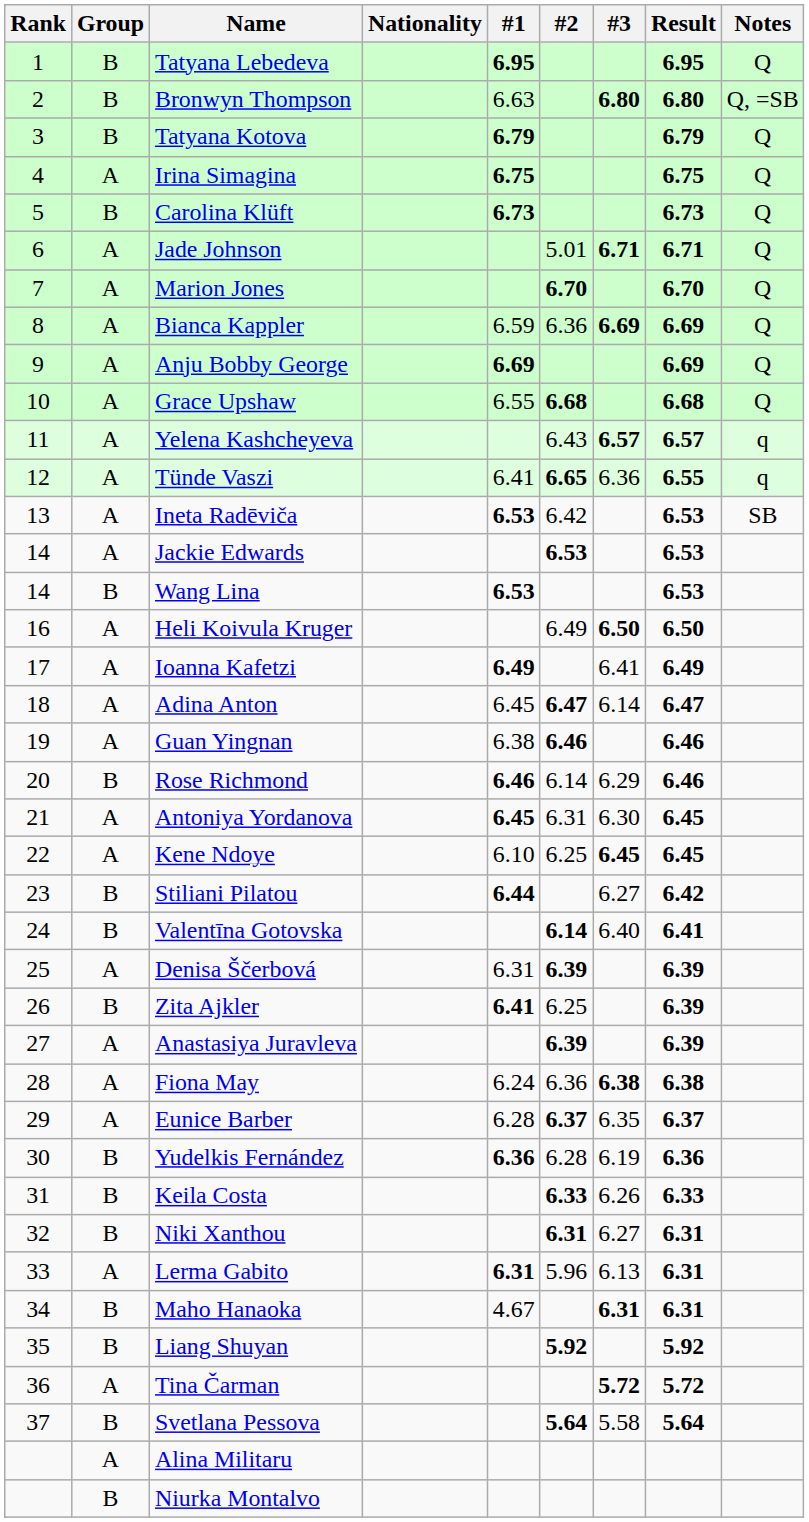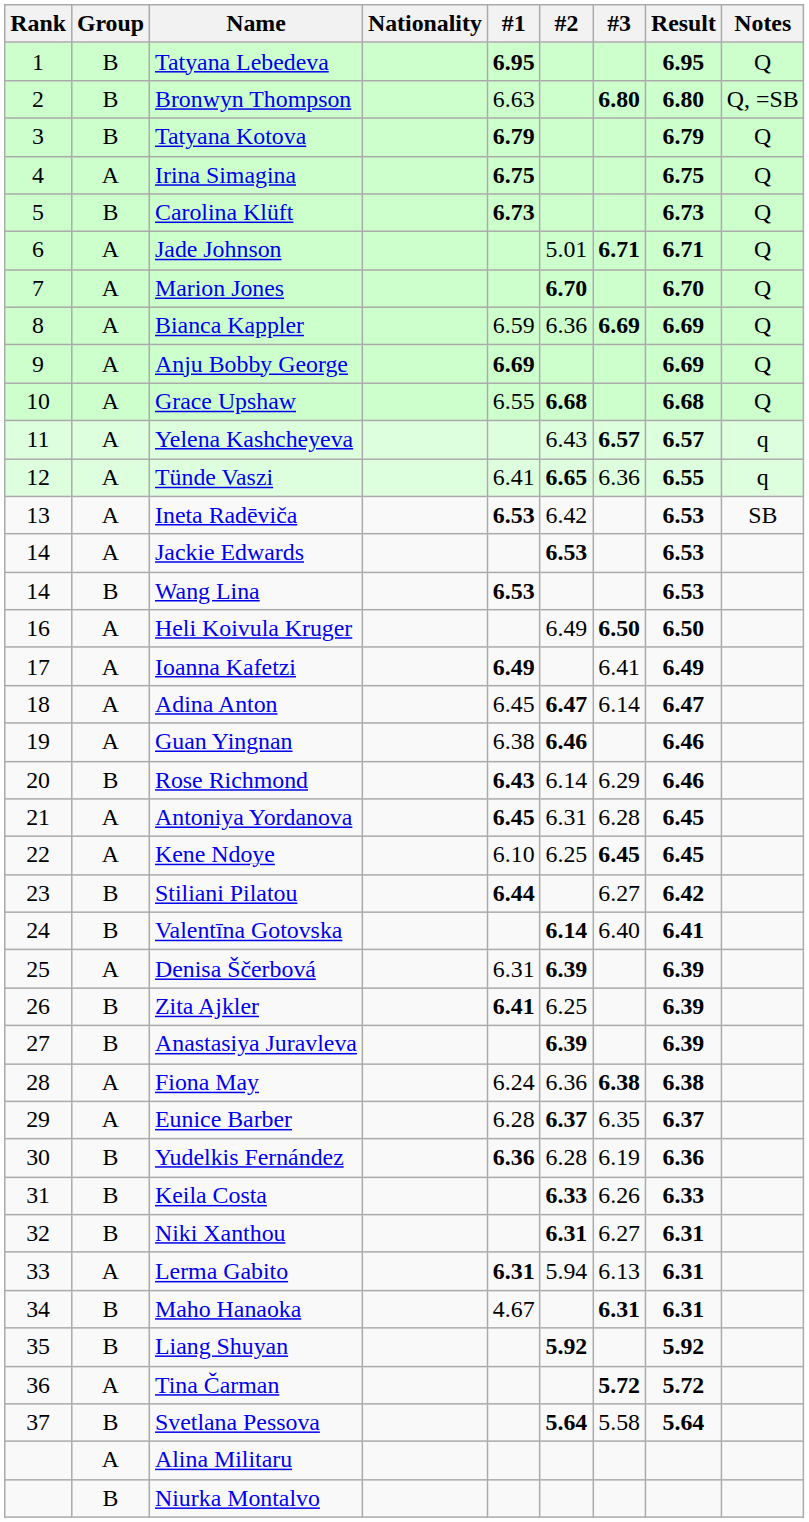 <table class="wikitable sortable" style="text-align:center">
 <tr>
 <th>Rank</th>
 <th>Group</th>
 <th>Name</th>
 <th>Nationality</th>
 <th>#1</th>
 <th>#2</th>
 <th>#3</th>
 <th>Result</th>
 <th>Notes</th>
 </tr>
 <tr bgcolor=ccffcc>
 <td>1</td>
 <td>B</td>
 <td align="left"><a href='#'>Tatyana Lebedeva</a></td>
 <td align="left"></td>
 <td><strong>6.95</strong></td>
 <td></td>
 <td></td>
 <td><strong>6.95</strong></td>
 <td>Q</td>
 </tr>
 <tr bgcolor=ccffcc>
 <td>2</td>
 <td>B</td>
 <td align="left"><a href='#'>Bronwyn Thompson</a></td>
 <td align="left"></td>
 <td>6.63</td>
 <td></td>
 <td><strong>6.80</strong></td>
 <td><strong>6.80</strong></td>
 <td>Q, =SB</td>
 </tr>
 <tr bgcolor=ccffcc>
 <td>3</td>
 <td>B</td>
 <td align="left"><a href='#'>Tatyana Kotova</a></td>
 <td align="left"></td>
 <td><strong>6.79</strong></td>
 <td></td>
 <td></td>
 <td><strong>6.79</strong></td>
 <td>Q</td>
 </tr>
 <tr bgcolor=ccffcc>
 <td>4</td>
 <td>A</td>
 <td align="left"><a href='#'>Irina Simagina</a></td>
 <td align="left"></td>
 <td><strong>6.75</strong></td>
 <td></td>
 <td></td>
 <td><strong>6.75</strong></td>
 <td>Q</td>
 </tr>
 <tr bgcolor=ccffcc>
 <td>5</td>
 <td>B</td>
 <td align="left"><a href='#'>Carolina Klüft</a></td>
 <td align="left"></td>
 <td><strong>6.73</strong></td>
 <td></td>
 <td></td>
 <td><strong>6.73</strong></td>
 <td>Q</td>
 </tr>
 <tr bgcolor=ccffcc>
 <td>6</td>
 <td>A</td>
 <td align="left"><a href='#'>Jade Johnson</a></td>
 <td align="left"></td>
 <td></td>
 <td>5.01</td>
 <td><strong>6.71</strong></td>
 <td><strong>6.71</strong></td>
 <td>Q</td>
 </tr>
 <tr bgcolor=ccffcc>
 <td>7</td>
 <td>A</td>
 <td align="left"><a href='#'>Marion Jones</a></td>
 <td align="left"></td>
 <td></td>
 <td><strong>6.70</strong></td>
 <td></td>
 <td><strong>6.70</strong></td>
 <td>Q</td>
 </tr>
 <tr bgcolor=ccffcc>
 <td>8</td>
 <td>A</td>
 <td align="left"><a href='#'>Bianca Kappler</a></td>
 <td align="left"></td>
 <td>6.59</td>
 <td>6.36</td>
 <td><strong>6.69</strong></td>
 <td><strong>6.69</strong></td>
 <td>Q</td>
 </tr>
 <tr bgcolor=ccffcc>
 <td>9</td>
 <td>A</td>
 <td align="left"><a href='#'>Anju Bobby George</a></td>
 <td align="left"></td>
 <td><strong>6.69</strong></td>
 <td></td>
 <td></td>
 <td><strong>6.69</strong></td>
 <td>Q</td>
 </tr>
 <tr bgcolor=ccffcc>
 <td>10</td>
 <td>A</td>
 <td align="left"><a href='#'>Grace Upshaw</a></td>
 <td align="left"></td>
 <td>6.55</td>
 <td><strong>6.68</strong></td>
 <td></td>
 <td><strong>6.68</strong></td>
 <td>Q</td>
 </tr>
 <tr bgcolor=ddffdd>
 <td>11</td>
 <td>A</td>
 <td align="left"><a href='#'>Yelena Kashcheyeva</a></td>
 <td align="left"></td>
 <td></td>
 <td>6.43</td>
 <td><strong>6.57</strong></td>
 <td><strong>6.57</strong></td>
 <td>q</td>
 </tr>
 <tr bgcolor=ddffdd>
 <td>12</td>
 <td>A</td>
 <td align="left"><a href='#'>Tünde Vaszi</a></td>
 <td align="left"></td>
 <td>6.41</td>
 <td><strong>6.65</strong></td>
 <td>6.36</td>
 <td><strong>6.55</strong></td>
 <td>q</td>
 </tr>
 <tr>
 <td>13</td>
 <td>A</td>
 <td align="left"><a href='#'>Ineta Radēviča</a></td>
 <td align="left"></td>
 <td><strong>6.53</strong></td>
 <td>6.42</td>
 <td></td>
 <td><strong>6.53</strong></td>
 <td>SB</td>
 </tr>
 <tr>
 <td>14</td>
 <td>A</td>
 <td align="left"><a href='#'>Jackie Edwards</a></td>
 <td align="left"></td>
 <td></td>
 <td><strong>6.53</strong></td>
 <td></td>
 <td><strong>6.53</strong></td>
 <td></td>
 </tr>
 <tr>
 <td>14</td>
 <td>B</td>
 <td align="left"><a href='#'>Wang Lina</a></td>
 <td align="left"></td>
 <td><strong>6.53</strong></td>
 <td></td>
 <td></td>
 <td><strong>6.53</strong></td>
 <td></td>
 </tr>
 <tr>
 <td>16</td>
 <td>A</td>
 <td align="left"><a href='#'>Heli Koivula Kruger</a></td>
 <td align="left"></td>
 <td></td>
 <td>6.49</td>
 <td><strong>6.50</strong></td>
 <td><strong>6.50</strong></td>
 <td></td>
 </tr>
 <tr>
 <td>17</td>
 <td>A</td>
 <td align="left"><a href='#'>Ioanna Kafetzi</a></td>
 <td align="left"></td>
 <td><strong>6.49</strong></td>
 <td></td>
 <td>6.41</td>
 <td><strong>6.49</strong></td>
 <td></td>
 </tr>
 <tr>
 <td>18</td>
 <td>A</td>
 <td align="left"><a href='#'>Adina Anton</a></td>
 <td align="left"></td>
 <td>6.45</td>
 <td><strong>6.47</strong></td>
 <td>6.14</td>
 <td><strong>6.47</strong></td>
 <td></td>
 </tr>
 <tr>
 <td>19</td>
 <td>A</td>
 <td align="left"><a href='#'>Guan Yingnan</a></td>
 <td align="left"></td>
 <td>6.38</td>
 <td><strong>6.46</strong></td>
 <td></td>
 <td><strong>6.46</strong></td>
 <td></td>
 </tr>
 <tr>
 <td>20</td>
 <td>B</td>
 <td align="left"><a href='#'>Rose Richmond</a></td>
 <td align="left"></td>
-<td><strong>6.46</strong></td>
+<td><strong>6.43</strong></td>
 <td>6.14</td>
 <td>6.29</td>
 <td><strong>6.46</strong></td>
 <td></td>
 </tr>
 <tr>
 <td>21</td>
 <td>A</td>
 <td align="left"><a href='#'>Antoniya Yordanova</a></td>
 <td align="left"></td>
 <td><strong>6.45</strong></td>
 <td>6.31</td>
-<td>6.30</td>
+<td>6.28</td>
 <td><strong>6.45</strong></td>
 <td></td>
 </tr>
 <tr>
 <td>22</td>
 <td>A</td>
 <td align="left"><a href='#'>Kene Ndoye</a></td>
 <td align="left"></td>
 <td>6.10</td>
 <td>6.25</td>
 <td><strong>6.45</strong></td>
 <td><strong>6.45</strong></td>
 <td></td>
 </tr>
 <tr>
 <td>23</td>
 <td>B</td>
 <td align="left"><a href='#'>Stiliani Pilatou</a></td>
 <td align="left"></td>
 <td><strong>6.44</strong></td>
 <td></td>
 <td>6.27</td>
 <td><strong>6.42</strong></td>
 <td></td>
 </tr>
 <tr>
 <td>24</td>
 <td>B</td>
 <td align="left"><a href='#'>Valentīna Gotovska</a></td>
 <td align="left"></td>
 <td></td>
 <td><strong>6.14</strong></td>
 <td>6.40</td>
 <td><strong>6.41</strong></td>
 <td></td>
 </tr>
 <tr>
 <td>25</td>
 <td>A</td>
 <td align="left"><a href='#'>Denisa Ščerbová</a></td>
 <td align="left"></td>
 <td>6.31</td>
 <td><strong>6.39</strong></td>
 <td></td>
 <td><strong>6.39</strong></td>
 <td></td>
 </tr>
 <tr>
 <td>26</td>
 <td>B</td>
 <td align="left"><a href='#'>Zita Ajkler</a></td>
 <td align="left"></td>
 <td><strong>6.41</strong></td>
 <td>6.25</td>
 <td></td>
 <td><strong>6.39</strong></td>
 <td></td>
 </tr>
 <tr>
 <td>27</td>
-<td>A</td>
+<td>B</td>
 <td align="left"><a href='#'>Anastasiya Juravleva</a></td>
 <td align="left"></td>
 <td></td>
 <td><strong>6.39</strong></td>
 <td></td>
 <td><strong>6.39</strong></td>
 <td></td>
 </tr>
 <tr>
 <td>28</td>
 <td>A</td>
 <td align="left"><a href='#'>Fiona May</a></td>
 <td align="left"></td>
 <td>6.24</td>
 <td>6.36</td>
 <td><strong>6.38</strong></td>
 <td><strong>6.38</strong></td>
 <td></td>
 </tr>
 <tr>
 <td>29</td>
 <td>A</td>
 <td align="left"><a href='#'>Eunice Barber</a></td>
 <td align="left"></td>
 <td>6.28</td>
 <td><strong>6.37</strong></td>
 <td>6.35</td>
 <td><strong>6.37</strong></td>
 <td></td>
 </tr>
 <tr>
 <td>30</td>
 <td>B</td>
 <td align="left"><a href='#'>Yudelkis Fernández</a></td>
 <td align="left"></td>
 <td><strong>6.36</strong></td>
 <td>6.28</td>
 <td>6.19</td>
 <td><strong>6.36</strong></td>
 <td></td>
 </tr>
 <tr>
 <td>31</td>
 <td>B</td>
 <td align="left"><a href='#'>Keila Costa</a></td>
 <td align="left"></td>
 <td></td>
 <td><strong>6.33</strong></td>
 <td>6.26</td>
 <td><strong>6.33</strong></td>
 <td></td>
 </tr>
 <tr>
 <td>32</td>
 <td>B</td>
 <td align="left"><a href='#'>Niki Xanthou</a></td>
 <td align="left"></td>
 <td></td>
 <td><strong>6.31</strong></td>
 <td>6.27</td>
 <td><strong>6.31</strong></td>
 <td></td>
 </tr>
 <tr>
 <td>33</td>
 <td>A</td>
 <td align="left"><a href='#'>Lerma Gabito</a></td>
 <td align="left"></td>
 <td><strong>6.31</strong></td>
-<td>5.96</td>
+<td>5.94</td>
 <td>6.13</td>
 <td><strong>6.31</strong></td>
 <td></td>
 </tr>
 <tr>
 <td>34</td>
 <td>B</td>
 <td align="left"><a href='#'>Maho Hanaoka</a></td>
 <td align="left"></td>
 <td>4.67</td>
 <td></td>
 <td><strong>6.31</strong></td>
 <td><strong>6.31</strong></td>
 <td></td>
 </tr>
 <tr>
 <td>35</td>
 <td>B</td>
 <td align="left"><a href='#'>Liang Shuyan</a></td>
 <td align="left"></td>
 <td></td>
 <td><strong>5.92</strong></td>
 <td></td>
 <td><strong>5.92</strong></td>
 <td></td>
 </tr>
 <tr>
 <td>36</td>
 <td>A</td>
 <td align="left"><a href='#'>Tina Čarman</a></td>
 <td align="left"></td>
 <td></td>
 <td></td>
 <td><strong>5.72</strong></td>
 <td><strong>5.72</strong></td>
 <td></td>
 </tr>
 <tr>
 <td>37</td>
 <td>B</td>
 <td align="left"><a href='#'>Svetlana Pessova</a></td>
 <td align="left"></td>
 <td></td>
 <td><strong>5.64</strong></td>
 <td>5.58</td>
 <td><strong>5.64</strong></td>
 <td></td>
 </tr>
 <tr>
 <td></td>
 <td>A</td>
 <td align="left"><a href='#'>Alina Militaru</a></td>
 <td align="left"></td>
 <td></td>
 <td></td>
 <td></td>
 <td><strong></strong></td>
 <td></td>
 </tr>
 <tr>
 <td></td>
 <td>B</td>
 <td align="left"><a href='#'>Niurka Montalvo</a></td>
 <td align="left"></td>
 <td></td>
 <td></td>
 <td></td>
 <td><strong></strong></td>
 <td></td>
 </tr>
 </table>
